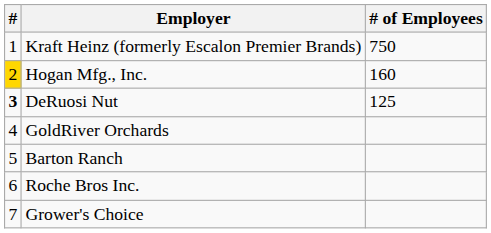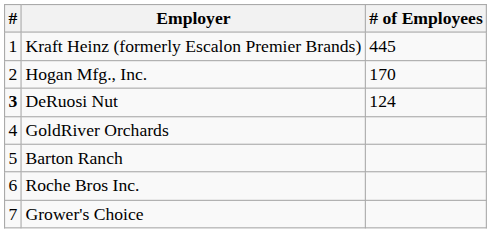 <table class="wikitable">
 <tr>
 <th>#</th>
 <th>Employer</th>
 <th># of Employees</th>
 </tr>
 <tr>
 <td>1</td>
 <td>Kraft Heinz (formerly Escalon Premier Brands)</td>
-<td>750</td>
+<td>445</td>
 </tr>
 <tr>
-<td style="background: gold;">2</td>
+<td>2</td>
 <td>Hogan Mfg., Inc.</td>
-<td>160</td>
+<td>170</td>
 </tr>
 <tr>
 <td><strong>3</strong></td>
 <td>DeRuosi Nut</td>
-<td>125</td>
+<td>124</td>
 </tr>
 <tr>
 <td>4</td>
 <td>GoldRiver Orchards</td>
 <td></td>
 </tr>
 <tr>
 <td>5</td>
 <td>Barton Ranch</td>
 <td></td>
 </tr>
 <tr>
 <td>6</td>
 <td>Roche Bros Inc.</td>
 <td></td>
 </tr>
 <tr>
 <td>7</td>
 <td>Grower's Choice</td>
 <td></td>
 </tr>
 </table>
